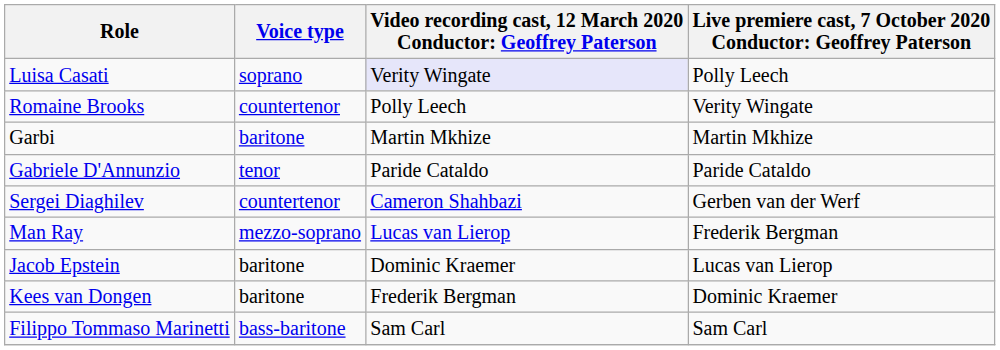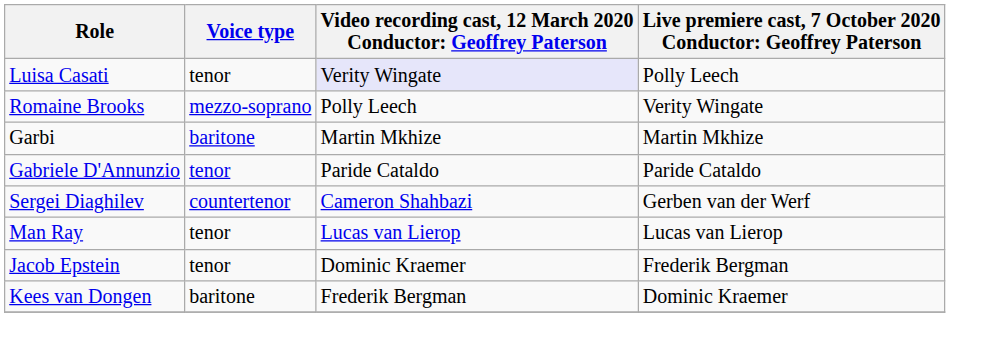 <table class="wikitable">
 <tr>
 <th>Role</th>
 <th><a href='#'>Voice type</a></th>
 <th>Video recording cast, 12 March 2020<br>Conductor: <a href='#'>Geoffrey Paterson</a></th>
 <th>Live premiere cast, 7 October 2020<br>Conductor: Geoffrey Paterson</th>
 </tr>
 <tr>
 <td><a href='#'>Luisa Casati</a></td>
-<td><a href='#'>soprano</a></td>
+<td>tenor</td>
 <td style="background: lavender;">Verity Wingate</td>
 <td>Polly Leech</td>
 </tr>
 <tr>
 <td><a href='#'>Romaine Brooks</a></td>
-<td><a href='#'>countertenor</a></td>
+<td><a href='#'>mezzo-soprano</a></td>
 <td>Polly Leech</td>
 <td>Verity Wingate</td>
 </tr>
 <tr>
 <td>Garbi</td>
 <td><a href='#'>baritone</a></td>
 <td>Martin Mkhize</td>
 <td>Martin Mkhize</td>
 </tr>
 <tr>
 <td><a href='#'>Gabriele D'Annunzio</a></td>
 <td><a href='#'>tenor</a></td>
 <td>Paride Cataldo</td>
 <td>Paride Cataldo</td>
 </tr>
 <tr>
 <td><a href='#'>Sergei Diaghilev</a></td>
 <td><a href='#'>countertenor</a></td>
 <td><a href='#'>Cameron Shahbazi</a></td>
 <td>Gerben van der Werf</td>
 </tr>
 <tr>
 <td><a href='#'>Man Ray</a></td>
-<td><a href='#'>mezzo-soprano</a></td>
+<td>tenor</td>
 <td><a href='#'>Lucas van Lierop</a></td>
-<td>Frederik Bergman</td>
+<td>Lucas van Lierop</td>
 </tr>
 <tr>
 <td><a href='#'>Jacob Epstein</a></td>
-<td>baritone</td>
+<td>tenor</td>
 <td>Dominic Kraemer</td>
-<td>Lucas van Lierop</td>
+<td>Frederik Bergman</td>
 </tr>
 <tr>
 <td><a href='#'>Kees van Dongen</a></td>
 <td>baritone</td>
 <td>Frederik Bergman</td>
 <td>Dominic Kraemer</td>
 </tr>
 <tr>
-<td><a href='#'>Filippo Tommaso Marinetti</a></td>
-<td><a href='#'>bass-baritone</a></td>
-<td>Sam Carl</td>
-<td>Sam Carl</td>
-</tr>
-<tr>
 </tr>
 </table>
